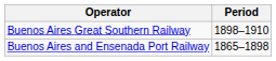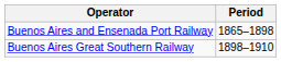 <table class= wikitable>
 <tr>
 <th>Operator</th>
 <th>Period</th>
 </tr>
 <tr>
+<td> <a href='#'>Buenos Aires and Ensenada Port Railway</a></td>
+<td>1865–1898</td>
+</tr>
+<tr>
 <td> <a href='#'>Buenos Aires Great Southern Railway</a></td>
 <td>1898–1910</td>
 </tr>
-<tr>
-<td> <a href='#'>Buenos Aires and Ensenada Port Railway</a></td>
-<td>1865–1898</td>
-</tr>
 </table>
